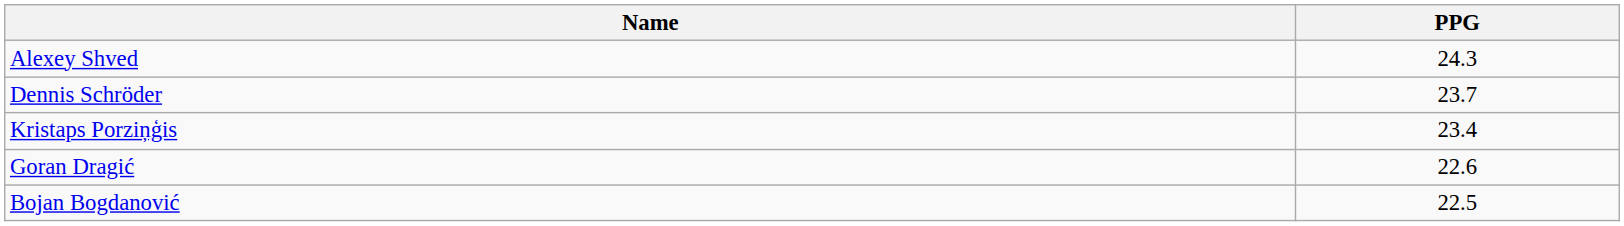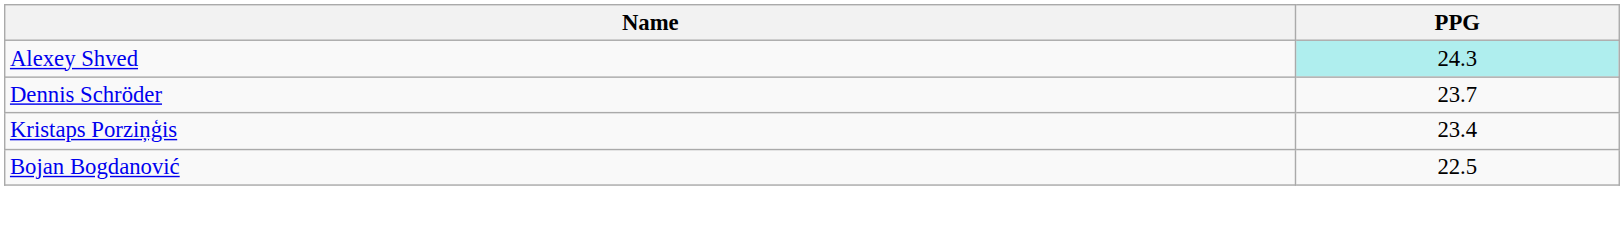 <table class=wikitable width="90%">
 <tr>
 <th width="80%">Name</th>
 <th width="20%">PPG</th>
 </tr>
 <tr>
 <td> <a href='#'>Alexey Shved</a></td>
-<td align=center>24.3</td>
+<td align=center style="background: paleturquoise;">24.3</td>
 </tr>
 <tr>
 <td> <a href='#'>Dennis Schröder</a></td>
 <td align=center>23.7</td>
 </tr>
 <tr>
 <td> <a href='#'>Kristaps Porziņģis</a></td>
 <td align=center>23.4</td>
 </tr>
 <tr>
-<td> <a href='#'>Goran Dragić</a></td>
-<td align=center>22.6</td>
-</tr>
-<tr>
 <td> <a href='#'>Bojan Bogdanović</a></td>
 <td align=center>22.5</td>
 </tr>
 </table>
